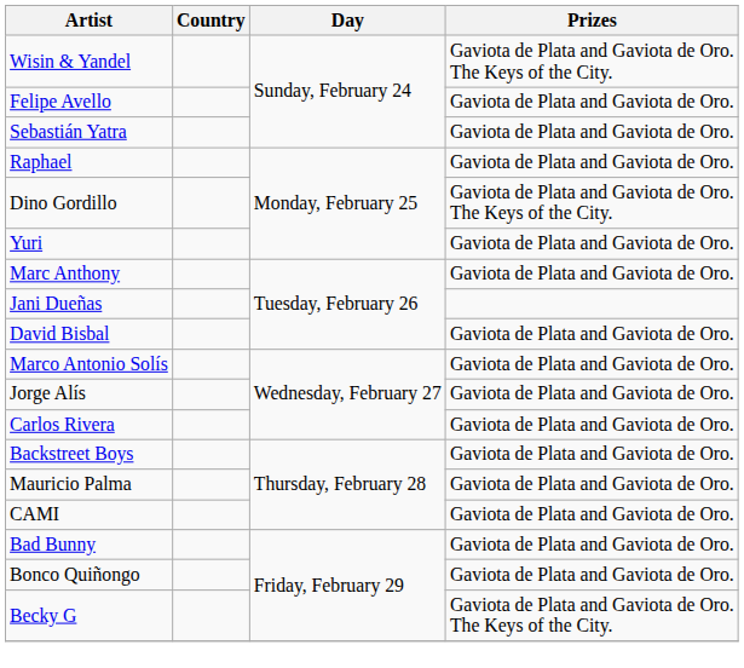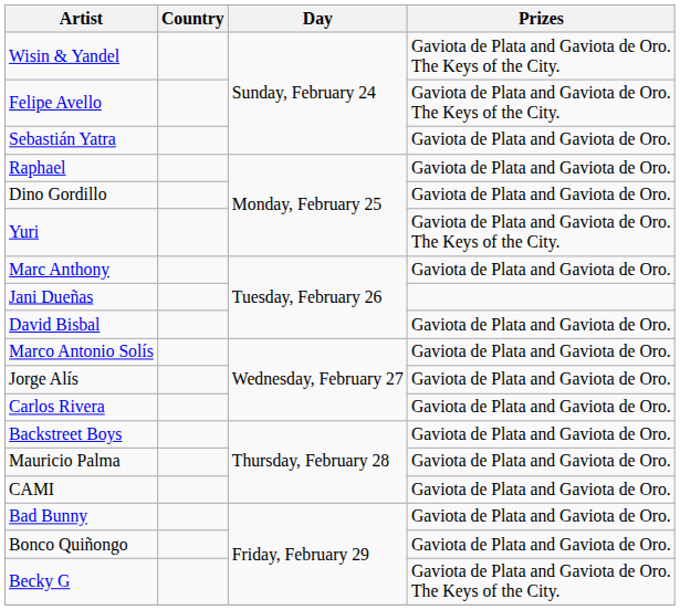 <table class="wikitable">
 <tr>
 <th>Artist</th>
 <th>Country</th>
 <th>Day</th>
 <th>Prizes</th>
 </tr>
 <tr>
 <td><a href='#'>Wisin & Yandel</a></td>
 <td></td>
 <td rowspan="3">Sunday, February 24</td>
 <td>Gaviota de Plata and Gaviota de Oro.<br>The Keys of the City.</td>
 </tr>
 <tr>
 <td><a href='#'>Felipe Avello</a></td>
 <td></td>
-<td>Gaviota de Plata and Gaviota de Oro.</td>
+<td>Gaviota de Plata and Gaviota de Oro.<br>The Keys of the City.</td>
 </tr>
 <tr>
 <td><a href='#'>Sebastián Yatra</a></td>
 <td></td>
 <td>Gaviota de Plata and Gaviota de Oro.</td>
 </tr>
 <tr>
 <td><a href='#'>Raphael</a></td>
 <td></td>
 <td rowspan="3">Monday, February 25</td>
 <td>Gaviota de Plata and Gaviota de Oro.</td>
 </tr>
 <tr>
 <td>Dino Gordillo</td>
 <td></td>
-<td>Gaviota de Plata and Gaviota de Oro.<br>The Keys of the City.</td>
+<td>Gaviota de Plata and Gaviota de Oro.</td>
 </tr>
 <tr>
 <td><a href='#'>Yuri</a></td>
 <td></td>
-<td>Gaviota de Plata and Gaviota de Oro.</td>
+<td>Gaviota de Plata and Gaviota de Oro.<br>The Keys of the City.</td>
 </tr>
 <tr>
 <td><a href='#'>Marc Anthony</a></td>
 <td></td>
 <td rowspan="3">Tuesday, February 26</td>
 <td>Gaviota de Plata and Gaviota de Oro.</td>
 </tr>
 <tr>
 <td><a href='#'>Jani Dueñas</a></td>
 <td></td>
 <td></td>
 </tr>
 <tr>
 <td><a href='#'>David Bisbal</a></td>
 <td></td>
 <td>Gaviota de Plata and Gaviota de Oro.</td>
 </tr>
 <tr>
 <td><a href='#'>Marco Antonio Solís</a></td>
 <td></td>
 <td rowspan="3">Wednesday, February 27</td>
 <td>Gaviota de Plata and Gaviota de Oro.</td>
 </tr>
 <tr>
 <td>Jorge Alís</td>
 <td></td>
 <td>Gaviota de Plata and Gaviota de Oro.</td>
 </tr>
 <tr>
 <td><a href='#'>Carlos Rivera</a></td>
 <td></td>
 <td>Gaviota de Plata and Gaviota de Oro.</td>
 </tr>
 <tr>
 <td><a href='#'>Backstreet Boys</a></td>
 <td></td>
 <td rowspan="3">Thursday, February 28</td>
 <td>Gaviota de Plata and Gaviota de Oro.</td>
 </tr>
 <tr>
 <td>Mauricio Palma</td>
 <td></td>
 <td>Gaviota de Plata and Gaviota de Oro.</td>
 </tr>
 <tr>
 <td>CAMI</td>
 <td></td>
 <td>Gaviota de Plata and Gaviota de Oro.</td>
 </tr>
 <tr>
 <td><a href='#'>Bad Bunny</a></td>
 <td></td>
 <td rowspan="3">Friday, February 29</td>
 <td>Gaviota de Plata and Gaviota de Oro.</td>
 </tr>
 <tr>
 <td>Bonco Quiñongo</td>
 <td></td>
 <td>Gaviota de Plata and Gaviota de Oro.</td>
 </tr>
 <tr>
 <td><a href='#'>Becky G</a></td>
 <td></td>
 <td>Gaviota de Plata and Gaviota de Oro.<br>The Keys of the City.</td>
 </tr>
 <tr>
 </tr>
 </table>
